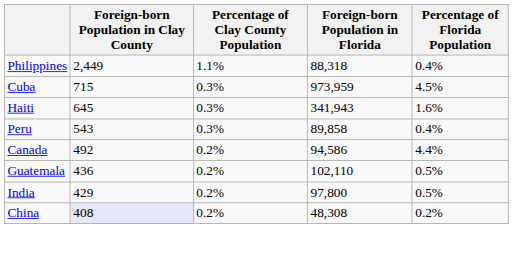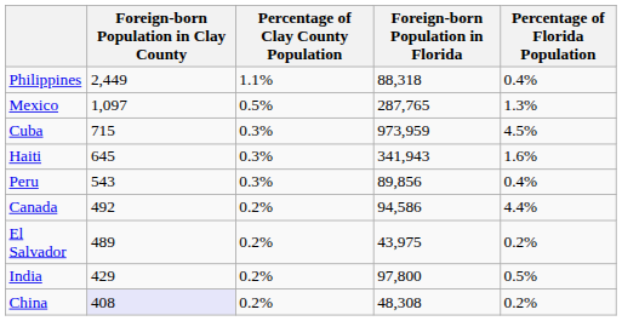 <table class="wikitable sortable mw-collapsible">
 <tr>
 <th></th>
 <th>Foreign-born<br>Population in Clay County</th>
 <th>Percentage of<br>Clay County Population</th>
 <th>Foreign-born<br>Population in Florida</th>
 <th>Percentage of<br>Florida Population</th>
 </tr>
 <tr>
 <td><a href='#'>Philippines</a></td>
 <td>2,449</td>
 <td>1.1%</td>
 <td>88,318</td>
 <td>0.4%</td>
+</tr>
+<tr>
+<td><a href='#'>Mexico</a></td>
+<td>1,097</td>
+<td>0.5%</td>
+<td>287,765</td>
+<td>1.3%</td>
 </tr>
 <tr>
 <td><a href='#'>Cuba</a></td>
 <td>715</td>
 <td>0.3%</td>
 <td>973,959</td>
 <td>4.5%</td>
 </tr>
 <tr>
 <td><a href='#'>Haiti</a></td>
 <td>645</td>
 <td>0.3%</td>
 <td>341,943</td>
 <td>1.6%</td>
 </tr>
 <tr>
 <td><a href='#'>Peru</a></td>
 <td>543</td>
 <td>0.3%</td>
-<td>89,858</td>
+<td>89,856</td>
 <td>0.4%</td>
 </tr>
 <tr>
 <td><a href='#'>Canada</a></td>
 <td>492</td>
 <td>0.2%</td>
 <td>94,586</td>
 <td>4.4%</td>
 </tr>
 <tr>
-<td><a href='#'>Guatemala</a></td>
-<td>436</td>
+<td><a href='#'>El Salvador</a></td>
+<td>489</td>
 <td>0.2%</td>
-<td>102,110</td>
-<td>0.5%</td>
+<td>43,975</td>
+<td>0.2%</td>
 </tr>
 <tr>
 <td><a href='#'>India</a></td>
 <td>429</td>
 <td>0.2%</td>
 <td>97,800</td>
 <td>0.5%</td>
 </tr>
 <tr>
 <td><a href='#'>China</a></td>
 <td style="background: lavender;">408</td>
 <td>0.2%</td>
 <td>48,308</td>
 <td>0.2%</td>
 </tr>
 </table>
